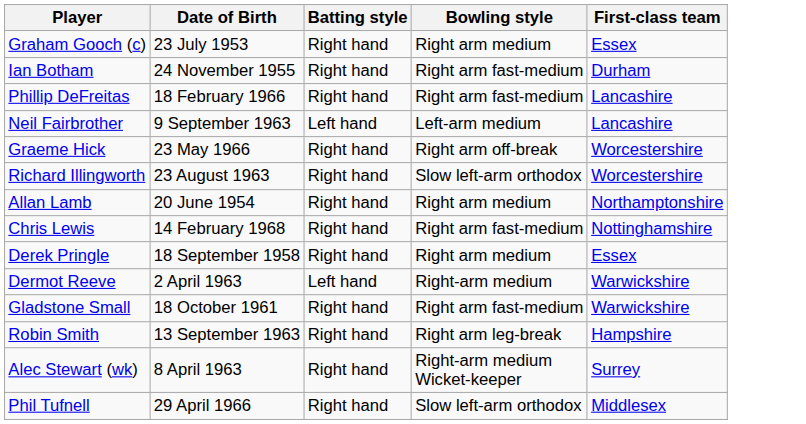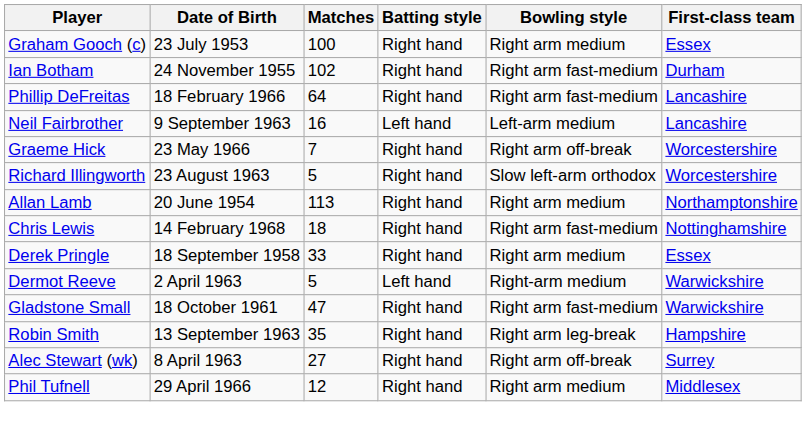 <table class="wikitable">
 <tr>
 <th>Player</th>
 <th>Date of Birth</th>
+<th>Matches</th>
 <th>Batting style</th>
 <th>Bowling style</th>
 <th>First-class team</th>
 </tr>
 <tr>
 <td><a href='#'>Graham Gooch</a> (<a href='#'>c</a>)</td>
 <td>23 July 1953</td>
+<td>100</td>
 <td>Right hand</td>
 <td>Right arm medium</td>
 <td> <a href='#'>Essex</a></td>
 </tr>
 <tr>
 <td><a href='#'>Ian Botham</a></td>
 <td>24 November 1955</td>
+<td>102</td>
 <td>Right hand</td>
 <td>Right arm fast-medium</td>
 <td> <a href='#'>Durham</a></td>
 </tr>
 <tr>
 <td><a href='#'>Phillip DeFreitas</a></td>
 <td>18 February 1966</td>
+<td>64</td>
 <td>Right hand</td>
 <td>Right arm fast-medium</td>
 <td> <a href='#'>Lancashire</a></td>
 </tr>
 <tr>
 <td><a href='#'>Neil Fairbrother</a></td>
 <td>9 September 1963</td>
+<td>16</td>
 <td>Left hand</td>
 <td>Left-arm medium</td>
 <td> <a href='#'>Lancashire</a></td>
 </tr>
 <tr>
 <td><a href='#'>Graeme Hick</a></td>
 <td>23 May 1966</td>
+<td>7</td>
 <td>Right hand</td>
 <td>Right arm off-break</td>
 <td> <a href='#'>Worcestershire</a></td>
 </tr>
 <tr>
 <td><a href='#'>Richard Illingworth</a></td>
 <td>23 August 1963</td>
+<td>5</td>
 <td>Right hand</td>
 <td>Slow left-arm orthodox</td>
 <td> <a href='#'>Worcestershire</a></td>
 </tr>
 <tr>
 <td><a href='#'>Allan Lamb</a></td>
 <td>20 June 1954</td>
+<td>113</td>
 <td>Right hand</td>
 <td>Right arm medium</td>
 <td> <a href='#'>Northamptonshire</a></td>
 </tr>
 <tr>
 <td><a href='#'>Chris Lewis</a></td>
 <td>14 February 1968</td>
+<td>18</td>
 <td>Right hand</td>
 <td>Right arm fast-medium</td>
 <td> <a href='#'>Nottinghamshire</a></td>
 </tr>
 <tr>
 <td><a href='#'>Derek Pringle</a></td>
 <td>18 September 1958</td>
+<td>33</td>
 <td>Right hand</td>
 <td>Right arm medium</td>
 <td> <a href='#'>Essex</a></td>
 </tr>
 <tr>
 <td><a href='#'>Dermot Reeve</a></td>
 <td>2 April 1963</td>
+<td>5</td>
 <td>Left hand</td>
 <td>Right-arm medium</td>
 <td> <a href='#'>Warwickshire</a></td>
 </tr>
 <tr>
 <td><a href='#'>Gladstone Small</a></td>
 <td>18 October 1961</td>
+<td>47</td>
 <td>Right hand</td>
 <td>Right arm fast-medium</td>
 <td> <a href='#'>Warwickshire</a></td>
 </tr>
 <tr>
 <td><a href='#'>Robin Smith</a></td>
 <td>13 September 1963</td>
+<td>35</td>
 <td>Right hand</td>
 <td>Right arm leg-break</td>
 <td> <a href='#'>Hampshire</a></td>
 </tr>
 <tr>
 <td><a href='#'>Alec Stewart</a> (<a href='#'>wk</a>)</td>
 <td>8 April 1963</td>
+<td>27</td>
 <td>Right hand</td>
-<td>Right-arm medium<br>Wicket-keeper</td>
+<td>Right arm off-break</td>
 <td> <a href='#'>Surrey</a></td>
 </tr>
 <tr>
 <td><a href='#'>Phil Tufnell</a></td>
 <td>29 April 1966</td>
+<td>12</td>
 <td>Right hand</td>
-<td>Slow left-arm orthodox</td>
+<td>Right arm medium</td>
 <td> <a href='#'>Middlesex</a></td>
 </tr>
 </table>
